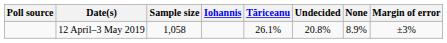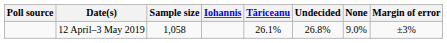 <table class="wikitable" style="text-align:center;font-size:small;">
 <tr>
 <th>Poll source</th>
 <th>Date(s)</th>
 <th>Sample size</th>
 <th><a href='#'>Iohannis</a></th>
 <th><a href='#'>Tăriceanu</a></th>
 <th>Undecided</th>
 <th>None</th>
 <th>Margin of error</th>
 </tr>
 <tr>
 <td></td>
 <td>12 April–3 May 2019</td>
 <td>1,058</td>
 <td></td>
 <td>26.1%</td>
-<td>20.8%</td>
-<td>8.9%</td>
+<td>26.8%</td>
+<td>9.0%</td>
 <td>±3%</td>
 </tr>
 </table>
